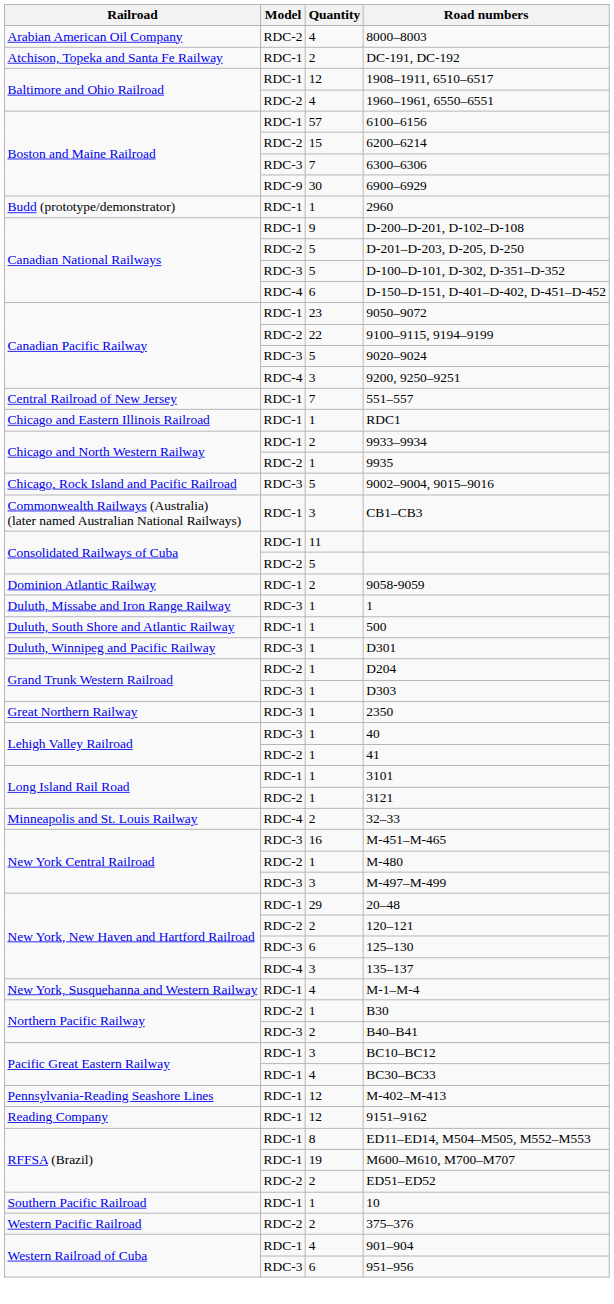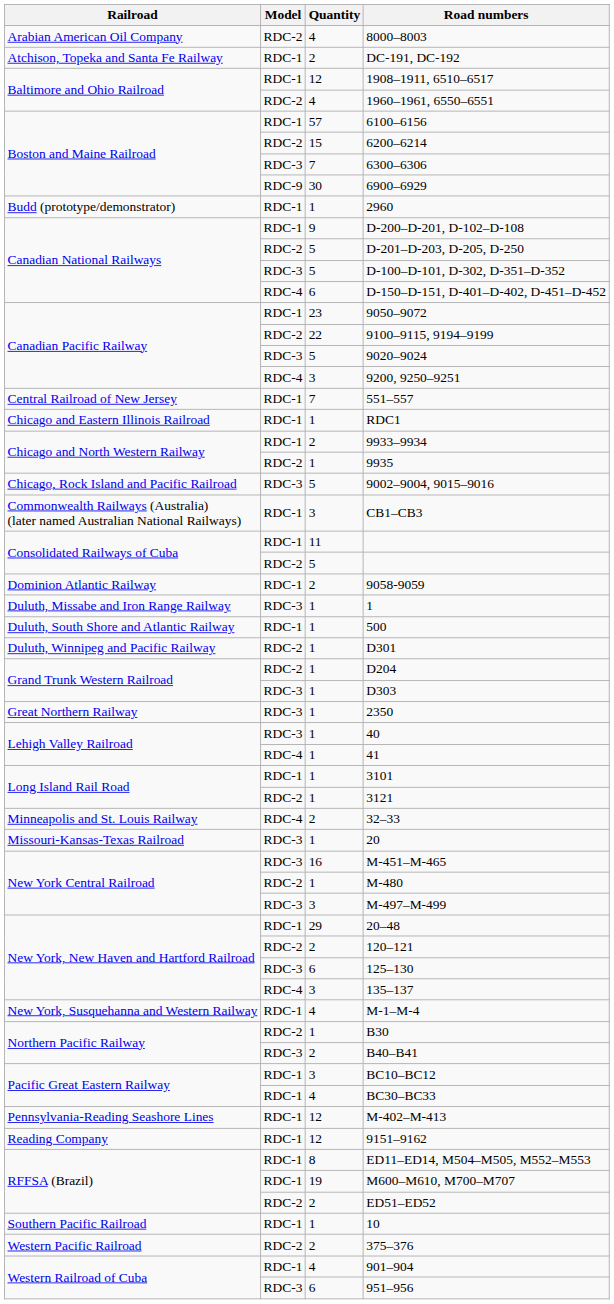 <table class="wikitable sortable">
 <tr>
 <th>Railroad</th>
 <th>Model</th>
 <th>Quantity</th>
 <th>Road numbers</th>
 </tr>
 <tr>
 <td><a href='#'>Arabian American Oil Company</a></td>
 <td>RDC-2</td>
 <td>4</td>
 <td>8000–8003</td>
 </tr>
 <tr>
 <td><a href='#'>Atchison, Topeka and Santa Fe Railway</a></td>
 <td>RDC-1</td>
 <td>2</td>
 <td>DC-191, DC-192</td>
 </tr>
 <tr>
 <td rowspan=2><a href='#'>Baltimore and Ohio Railroad</a></td>
 <td>RDC-1</td>
 <td>12</td>
 <td>1908–1911, 6510–6517</td>
 </tr>
 <tr>
 <td>RDC-2</td>
 <td>4</td>
 <td>1960–1961, 6550–6551</td>
 </tr>
 <tr>
 <td rowspan=4><a href='#'>Boston and Maine Railroad</a></td>
 <td>RDC-1</td>
 <td>57</td>
 <td>6100–6156</td>
 </tr>
 <tr>
 <td>RDC-2</td>
 <td>15</td>
 <td>6200–6214</td>
 </tr>
 <tr>
 <td>RDC-3</td>
 <td>7</td>
 <td>6300–6306</td>
 </tr>
 <tr>
 <td>RDC-9</td>
 <td>30</td>
 <td>6900–6929</td>
 </tr>
 <tr>
 <td><a href='#'>Budd</a> (prototype/demonstrator)</td>
 <td>RDC-1</td>
 <td>1</td>
 <td>2960</td>
 </tr>
 <tr>
 <td rowspan=4><a href='#'>Canadian National Railways</a></td>
 <td>RDC-1</td>
 <td>9</td>
 <td>D-200–D-201, D-102–D-108</td>
 </tr>
 <tr>
 <td>RDC-2</td>
 <td>5</td>
 <td>D-201–D-203, D-205, D-250</td>
 </tr>
 <tr>
 <td>RDC-3</td>
 <td>5</td>
 <td>D-100–D-101, D-302, D-351–D-352</td>
 </tr>
 <tr>
 <td>RDC-4</td>
 <td>6</td>
 <td>D-150–D-151, D-401–D-402, D-451–D-452</td>
 </tr>
 <tr>
 <td rowspan=4><a href='#'>Canadian Pacific Railway</a></td>
 <td>RDC-1</td>
 <td>23</td>
 <td>9050–9072</td>
 </tr>
 <tr>
 <td>RDC-2</td>
 <td>22</td>
 <td>9100–9115, 9194–9199</td>
 </tr>
 <tr>
 <td>RDC-3</td>
 <td>5</td>
 <td>9020–9024</td>
 </tr>
 <tr>
 <td>RDC-4</td>
 <td>3</td>
 <td>9200, 9250–9251</td>
 </tr>
 <tr>
 <td><a href='#'>Central Railroad of New Jersey</a></td>
 <td>RDC-1</td>
 <td>7</td>
 <td>551–557</td>
 </tr>
 <tr>
 <td><a href='#'>Chicago and Eastern Illinois Railroad</a></td>
 <td>RDC-1</td>
 <td>1</td>
 <td>RDC1</td>
 </tr>
 <tr>
 <td rowspan=2><a href='#'>Chicago and North Western Railway</a></td>
 <td>RDC-1</td>
 <td>2</td>
 <td>9933–9934</td>
 </tr>
 <tr>
 <td>RDC-2</td>
 <td>1</td>
 <td>9935</td>
 </tr>
 <tr>
 <td><a href='#'>Chicago, Rock Island and Pacific Railroad</a></td>
 <td>RDC-3</td>
 <td>5</td>
 <td>9002–9004, 9015–9016</td>
 </tr>
 <tr>
 <td><a href='#'>Commonwealth Railways</a> (Australia)<br>(later named Australian National Railways)</td>
 <td>RDC-1</td>
 <td>3</td>
 <td>CB1–CB3</td>
 </tr>
 <tr>
 <td rowspan=2><a href='#'>Consolidated Railways of Cuba</a></td>
 <td>RDC-1</td>
 <td>11</td>
 <td></td>
 </tr>
 <tr>
 <td>RDC-2</td>
 <td>5</td>
 <td></td>
 </tr>
 <tr>
 <td><a href='#'>Dominion Atlantic Railway</a></td>
 <td>RDC-1</td>
 <td>2</td>
 <td>9058-9059</td>
 </tr>
 <tr>
 <td><a href='#'>Duluth, Missabe and Iron Range Railway</a></td>
 <td>RDC-3</td>
 <td>1</td>
 <td>1</td>
 </tr>
 <tr>
 <td><a href='#'>Duluth, South Shore and Atlantic Railway</a></td>
 <td>RDC-1</td>
 <td>1</td>
 <td>500</td>
 </tr>
 <tr>
 <td><a href='#'>Duluth, Winnipeg and Pacific Railway</a></td>
-<td>RDC-3</td>
+<td>RDC-2</td>
 <td>1</td>
 <td>D301</td>
 </tr>
 <tr>
 <td rowspan=2><a href='#'>Grand Trunk Western Railroad</a></td>
 <td>RDC-2</td>
 <td>1</td>
 <td>D204</td>
 </tr>
 <tr>
 <td>RDC-3</td>
 <td>1</td>
 <td>D303</td>
 </tr>
 <tr>
 <td><a href='#'>Great Northern Railway</a></td>
 <td>RDC-3</td>
 <td>1</td>
 <td>2350</td>
 </tr>
 <tr>
 <td rowspan=2><a href='#'>Lehigh Valley Railroad</a></td>
 <td>RDC-3</td>
 <td>1</td>
 <td>40</td>
 </tr>
 <tr>
-<td>RDC-2</td>
+<td>RDC-4</td>
 <td>1</td>
 <td>41</td>
 </tr>
 <tr>
 <td rowspan=2><a href='#'>Long Island Rail Road</a></td>
 <td>RDC-1</td>
 <td>1</td>
 <td>3101</td>
 </tr>
 <tr>
 <td>RDC-2</td>
 <td>1</td>
 <td>3121</td>
 </tr>
 <tr>
 <td><a href='#'>Minneapolis and St. Louis Railway</a></td>
 <td>RDC-4</td>
 <td>2</td>
 <td>32–33</td>
+</tr>
+<tr>
+<td><a href='#'>Missouri-Kansas-Texas Railroad</a></td>
+<td>RDC-3</td>
+<td>1</td>
+<td>20</td>
 </tr>
 <tr>
 <td rowspan=3><a href='#'>New York Central Railroad</a></td>
 <td>RDC-3</td>
 <td>16</td>
 <td>M-451–M-465</td>
 </tr>
 <tr>
 <td>RDC-2</td>
 <td>1</td>
 <td>M-480</td>
 </tr>
 <tr>
 <td>RDC-3</td>
 <td>3</td>
 <td>M-497–M-499</td>
 </tr>
 <tr>
 <td rowspan=4><a href='#'>New York, New Haven and Hartford Railroad</a></td>
 <td>RDC-1</td>
 <td>29</td>
 <td>20–48</td>
 </tr>
 <tr>
 <td>RDC-2</td>
 <td>2</td>
 <td>120–121</td>
 </tr>
 <tr>
 <td>RDC-3</td>
 <td>6</td>
 <td>125–130</td>
 </tr>
 <tr>
 <td>RDC-4</td>
 <td>3</td>
 <td>135–137</td>
 </tr>
 <tr>
 <td><a href='#'>New York, Susquehanna and Western Railway</a></td>
 <td>RDC-1</td>
 <td>4</td>
 <td>M-1–M-4</td>
 </tr>
 <tr>
 <td rowspan=2><a href='#'>Northern Pacific Railway</a></td>
 <td>RDC-2</td>
 <td>1</td>
 <td>B30</td>
 </tr>
 <tr>
 <td>RDC-3</td>
 <td>2</td>
 <td>B40–B41</td>
 </tr>
 <tr>
 <td rowspan=2><a href='#'>Pacific Great Eastern Railway</a></td>
 <td>RDC-1</td>
 <td>3</td>
 <td>BC10–BC12</td>
 </tr>
 <tr>
 <td>RDC-1</td>
 <td>4</td>
 <td>BC30–BC33</td>
 </tr>
 <tr>
 <td><a href='#'>Pennsylvania-Reading Seashore Lines</a></td>
 <td>RDC-1</td>
 <td>12</td>
 <td>M-402–M-413</td>
 </tr>
 <tr>
 <td><a href='#'>Reading Company</a></td>
 <td>RDC-1</td>
 <td>12</td>
 <td>9151–9162</td>
 </tr>
 <tr>
 <td rowspan=3><a href='#'>RFFSA</a> (Brazil)</td>
 <td>RDC-1</td>
 <td>8</td>
 <td>ED11–ED14, M504–M505, M552–M553</td>
 </tr>
 <tr>
 <td>RDC-1</td>
 <td>19</td>
 <td>M600–M610, M700–M707</td>
 </tr>
 <tr>
 <td>RDC-2</td>
 <td>2</td>
 <td>ED51–ED52</td>
 </tr>
 <tr>
 <td><a href='#'>Southern Pacific Railroad</a></td>
 <td>RDC-1</td>
 <td>1</td>
 <td>10</td>
 </tr>
 <tr>
 <td><a href='#'>Western Pacific Railroad</a></td>
 <td>RDC-2</td>
 <td>2</td>
 <td>375–376</td>
 </tr>
 <tr>
 <td rowspan=2><a href='#'>Western Railroad of Cuba</a></td>
 <td>RDC-1</td>
 <td>4</td>
 <td>901–904</td>
 </tr>
 <tr>
 <td>RDC-3</td>
 <td>6</td>
 <td>951–956</td>
 </tr>
 </table>
